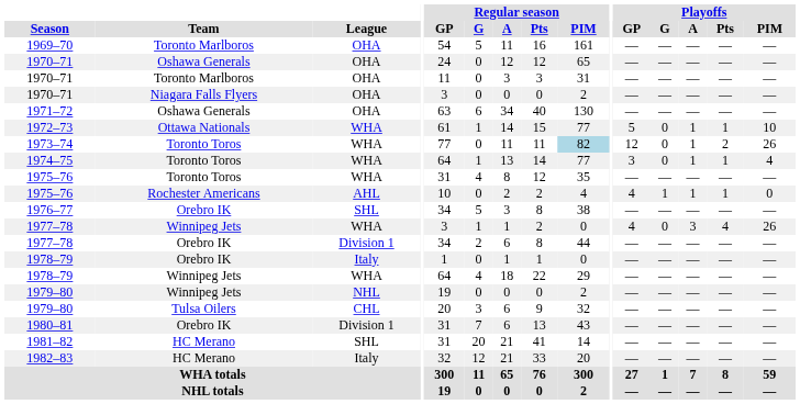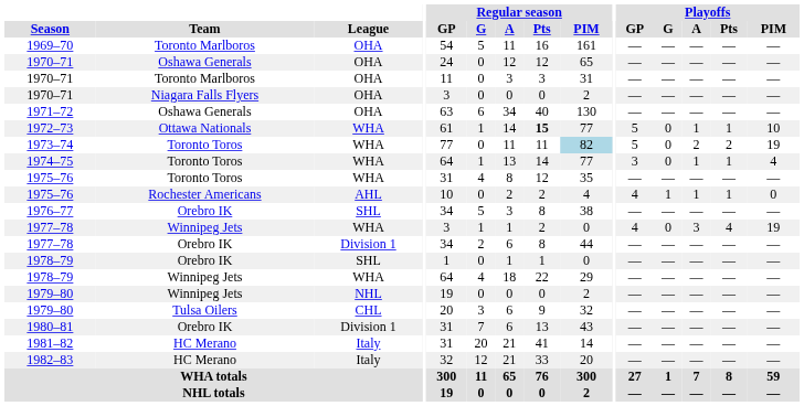 <table border="0" cellpadding="1" cellspacing="0" style="text-align:center; width:60em">
 <tr bgcolor="#e0e0e0">
 <th colspan="3" bgcolor="#ffffff"></th>
 <th rowspan="100" bgcolor="#ffffff"></th>
 <th colspan="5"><a href='#'>Regular season</a></th>
 <th rowspan="100" bgcolor="#ffffff"></th>
 <th colspan="5"><a href='#'>Playoffs</a></th>
 </tr>
 <tr bgcolor="#e0e0e0">
 <th><a href='#'>Season</a></th>
 <th>Team</th>
 <th>League</th>
 <th>GP</th>
 <th><a href='#'>G</a></th>
 <th><a href='#'>A</a></th>
 <th><a href='#'>Pts</a></th>
 <th><a href='#'>PIM</a></th>
 <th>GP</th>
 <th>G</th>
 <th>A</th>
 <th>Pts</th>
 <th>PIM</th>
 </tr>
 <tr>
 <td><a href='#'>1969–70</a></td>
 <td><a href='#'>Toronto Marlboros</a></td>
 <td><a href='#'>OHA</a></td>
 <td>54</td>
 <td>5</td>
 <td>11</td>
 <td>16</td>
 <td>161</td>
 <td>—</td>
 <td>—</td>
 <td>—</td>
 <td>—</td>
 <td>—</td>
 </tr>
 <tr bgcolor="#f0f0f0">
 <td><a href='#'>1970–71</a></td>
 <td><a href='#'>Oshawa Generals</a></td>
 <td>OHA</td>
 <td>24</td>
 <td>0</td>
 <td>12</td>
 <td>12</td>
 <td>65</td>
 <td>—</td>
 <td>—</td>
 <td>—</td>
 <td>—</td>
 <td>—</td>
 </tr>
 <tr>
 <td>1970–71</td>
 <td>Toronto Marlboros</td>
 <td>OHA</td>
 <td>11</td>
 <td>0</td>
 <td>3</td>
 <td>3</td>
 <td>31</td>
 <td>—</td>
 <td>—</td>
 <td>—</td>
 <td>—</td>
 <td>—</td>
 </tr>
 <tr bgcolor="#f0f0f0">
 <td>1970–71</td>
 <td><a href='#'>Niagara Falls Flyers</a></td>
 <td>OHA</td>
 <td>3</td>
 <td>0</td>
 <td>0</td>
 <td>0</td>
 <td>2</td>
 <td>—</td>
 <td>—</td>
 <td>—</td>
 <td>—</td>
 <td>—</td>
 </tr>
 <tr>
 <td><a href='#'>1971–72</a></td>
 <td>Oshawa Generals</td>
 <td>OHA</td>
 <td>63</td>
 <td>6</td>
 <td>34</td>
 <td>40</td>
 <td>130</td>
 <td>—</td>
 <td>—</td>
 <td>—</td>
 <td>—</td>
 <td>—</td>
 </tr>
 <tr bgcolor="#f0f0f0">
 <td><a href='#'>1972–73</a></td>
 <td><a href='#'>Ottawa Nationals</a></td>
 <td><a href='#'>WHA</a></td>
 <td>61</td>
 <td>1</td>
 <td>14</td>
-<td>15</td>
+<td><strong>15</strong></td>
 <td>77</td>
 <td>5</td>
 <td>0</td>
 <td>1</td>
 <td>1</td>
 <td>10</td>
 </tr>
 <tr>
 <td><a href='#'>1973–74</a></td>
 <td><a href='#'>Toronto Toros</a></td>
 <td>WHA</td>
 <td>77</td>
 <td>0</td>
 <td>11</td>
 <td>11</td>
 <td style="background: lightblue;">82</td>
-<td>12</td>
+<td>5</td>
 <td>0</td>
-<td>1</td>
 <td>2</td>
-<td>26</td>
+<td>2</td>
+<td>19</td>
 </tr>
 <tr bgcolor="#f0f0f0">
 <td><a href='#'>1974–75</a></td>
 <td>Toronto Toros</td>
 <td>WHA</td>
 <td>64</td>
 <td>1</td>
 <td>13</td>
 <td>14</td>
 <td>77</td>
 <td>3</td>
 <td>0</td>
 <td>1</td>
 <td>1</td>
 <td>4</td>
 </tr>
 <tr>
 <td><a href='#'>1975–76</a></td>
 <td>Toronto Toros</td>
 <td>WHA</td>
 <td>31</td>
 <td>4</td>
 <td>8</td>
 <td>12</td>
 <td>35</td>
 <td>—</td>
 <td>—</td>
 <td>—</td>
 <td>—</td>
 <td>—</td>
 </tr>
 <tr bgcolor="#f0f0f0">
 <td><a href='#'>1975–76</a></td>
 <td><a href='#'>Rochester Americans</a></td>
 <td><a href='#'>AHL</a></td>
 <td>10</td>
 <td>0</td>
 <td>2</td>
 <td>2</td>
 <td>4</td>
 <td>4</td>
 <td>1</td>
 <td>1</td>
 <td>1</td>
 <td>0</td>
 </tr>
 <tr>
 <td><a href='#'>1976–77</a></td>
 <td><a href='#'>Orebro IK</a></td>
 <td><a href='#'>SHL</a></td>
 <td>34</td>
 <td>5</td>
 <td>3</td>
 <td>8</td>
 <td>38</td>
 <td>—</td>
 <td>—</td>
 <td>—</td>
 <td>—</td>
 <td>—</td>
 </tr>
 <tr bgcolor="#f0f0f0">
 <td><a href='#'>1977–78</a></td>
 <td><a href='#'>Winnipeg Jets</a></td>
 <td>WHA</td>
 <td>3</td>
 <td>1</td>
 <td>1</td>
 <td>2</td>
 <td>0</td>
 <td>4</td>
 <td>0</td>
 <td>3</td>
 <td>4</td>
-<td>26</td>
+<td>19</td>
 </tr>
 <tr>
 <td><a href='#'>1977–78</a></td>
 <td>Orebro IK</td>
 <td><a href='#'>Division 1</a></td>
 <td>34</td>
 <td>2</td>
 <td>6</td>
 <td>8</td>
 <td>44</td>
 <td>—</td>
 <td>—</td>
 <td>—</td>
 <td>—</td>
 <td>—</td>
 </tr>
 <tr bgcolor="#f0f0f0">
 <td><a href='#'>1978–79</a></td>
 <td>Orebro IK</td>
-<td><a href='#'>Italy</a></td>
+<td>SHL</td>
 <td>1</td>
 <td>0</td>
 <td>1</td>
 <td>1</td>
 <td>0</td>
 <td>—</td>
 <td>—</td>
 <td>—</td>
 <td>—</td>
 <td>—</td>
 </tr>
 <tr>
 <td><a href='#'>1978–79</a></td>
 <td>Winnipeg Jets</td>
 <td>WHA</td>
 <td>64</td>
 <td>4</td>
 <td>18</td>
 <td>22</td>
 <td>29</td>
 <td>—</td>
 <td>—</td>
 <td>—</td>
 <td>—</td>
 <td>—</td>
 </tr>
 <tr bgcolor="#f0f0f0">
 <td><a href='#'>1979–80</a></td>
 <td>Winnipeg Jets</td>
 <td><a href='#'>NHL</a></td>
 <td>19</td>
 <td>0</td>
 <td>0</td>
 <td>0</td>
 <td>2</td>
 <td>—</td>
 <td>—</td>
 <td>—</td>
 <td>—</td>
 <td>—</td>
 </tr>
 <tr>
 <td><a href='#'>1979–80</a></td>
 <td><a href='#'>Tulsa Oilers</a></td>
 <td><a href='#'>CHL</a></td>
 <td>20</td>
 <td>3</td>
 <td>6</td>
 <td>9</td>
 <td>32</td>
 <td>—</td>
 <td>—</td>
 <td>—</td>
 <td>—</td>
 <td>—</td>
 </tr>
 <tr bgcolor="#f0f0f0">
 <td><a href='#'>1980–81</a></td>
 <td>Orebro IK</td>
 <td>Division 1</td>
 <td>31</td>
 <td>7</td>
 <td>6</td>
 <td>13</td>
 <td>43</td>
 <td>—</td>
 <td>—</td>
 <td>—</td>
 <td>—</td>
 <td>—</td>
 </tr>
 <tr>
 <td><a href='#'>1981–82</a></td>
 <td><a href='#'>HC Merano</a></td>
-<td>SHL</td>
+<td><a href='#'>Italy</a></td>
 <td>31</td>
 <td>20</td>
 <td>21</td>
 <td>41</td>
 <td>14</td>
 <td>—</td>
 <td>—</td>
 <td>—</td>
 <td>—</td>
 <td>—</td>
 </tr>
 <tr bgcolor="#f0f0f0">
 <td><a href='#'>1982–83</a></td>
 <td>HC Merano</td>
 <td>Italy</td>
 <td>32</td>
 <td>12</td>
 <td>21</td>
 <td>33</td>
 <td>20</td>
 <td>—</td>
 <td>—</td>
 <td>—</td>
 <td>—</td>
 <td>—</td>
 </tr>
 <tr bgcolor="#e0e0e0">
 <th colspan="3">WHA totals</th>
 <th>300</th>
 <th>11</th>
 <th>65</th>
 <th>76</th>
 <th>300</th>
 <th>27</th>
 <th>1</th>
 <th>7</th>
 <th>8</th>
 <th>59</th>
 </tr>
 <tr bgcolor="#e0e0e0">
 <th colspan="3">NHL totals</th>
 <th>19</th>
 <th>0</th>
 <th>0</th>
 <th>0</th>
 <th>2</th>
 <th>—</th>
 <th>—</th>
 <th>—</th>
 <th>—</th>
 <th>—</th>
 </tr>
 </table>
